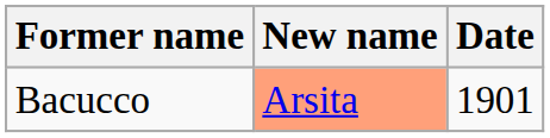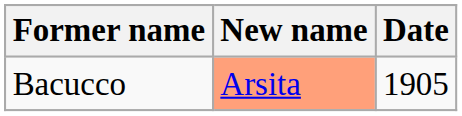 <table class="wikitable sortable">
 <tr>
 <th>Former name</th>
 <th>New name</th>
 <th>Date</th>
 </tr>
 <tr>
 <td>Bacucco</td>
 <td style="background: lightsalmon;"><a href='#'>Arsita</a></td>
-<td>1901</td>
+<td>1905</td>
 </tr>
 </table>
